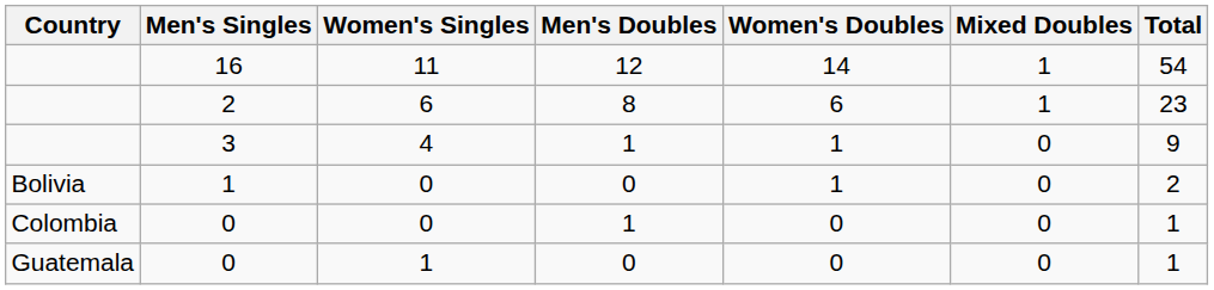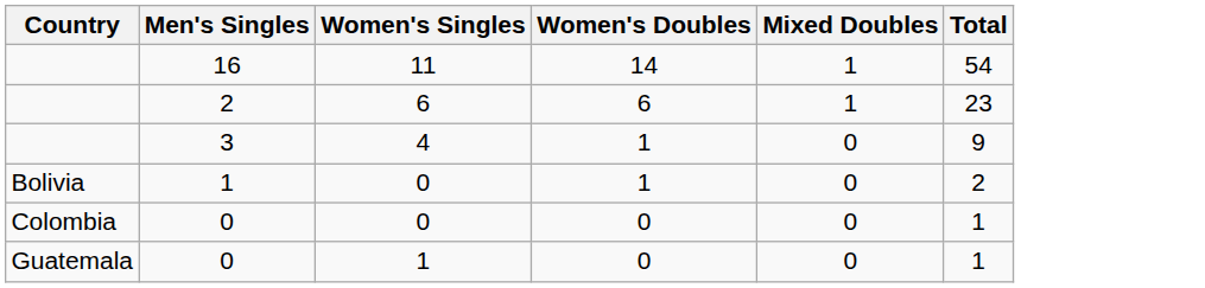 <table class="wikitable sortable">
 <tr>
 <th>Country</th>
 <th>Men's Singles</th>
 <th>Women's Singles</th>
-<th>Men's Doubles</th>
 <th>Women's Doubles</th>
 <th>Mixed Doubles</th>
 <th>Total</th>
 </tr>
 <tr>
 <td></td>
 <td align="center">16</td>
 <td align="center">11</td>
-<td align="center">12</td>
 <td align="center">14</td>
 <td align="center">1</td>
 <td align="center">54</td>
 </tr>
 <tr>
 <td></td>
 <td align="center">2</td>
 <td align="center">6</td>
-<td align="center">8</td>
 <td align="center">6</td>
 <td align="center">1</td>
 <td align="center">23</td>
 </tr>
 <tr>
 <td></td>
 <td align="center">3</td>
 <td align="center">4</td>
 <td align="center">1</td>
-<td align="center">1</td>
 <td align="center">0</td>
 <td align="center">9</td>
 </tr>
 <tr>
 <td> Bolivia</td>
 <td align="center">1</td>
-<td align="center">0</td>
 <td align="center">0</td>
 <td align="center">1</td>
 <td align="center">0</td>
 <td align="center">2</td>
 </tr>
 <tr>
 <td> Colombia</td>
 <td align="center">0</td>
 <td align="center">0</td>
-<td align="center">1</td>
 <td align="center">0</td>
 <td align="center">0</td>
 <td align="center">1</td>
 </tr>
 <tr>
 <td> Guatemala</td>
 <td align="center">0</td>
 <td align="center">1</td>
 <td align="center">0</td>
 <td align="center">0</td>
-<td align="center">0</td>
 <td align="center">1</td>
 </tr>
 </table>
